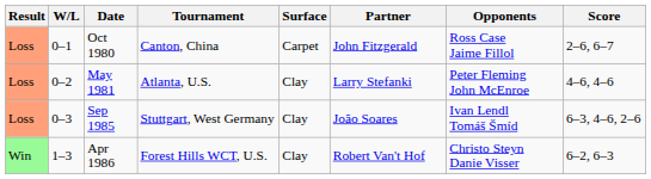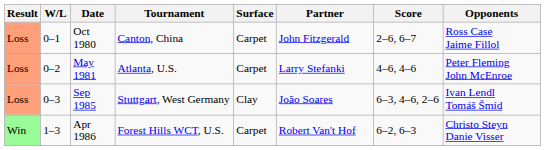 <table class="sortable wikitable">
 <tr>
 <th style="width:40px">Result</th>
 <th style="width:35px" class="unsortable">W/L</th>
 <th style="width:55px">Date</th>
 <th style="width:160px">Tournament</th>
 <th style="width:50px">Surface</th>
 <th style="width:130px">Partner</th>
+<th style="width:90px" class="unsortable">Score</th>
 <th style="width:130px">Opponents</th>
-<th style="width:90px" class="unsortable">Score</th>
 </tr>
 <tr>
 <td style="background:#ffa07a;">Loss</td>
 <td>0–1</td>
 <td>Oct 1980</td>
 <td><a href='#'>Canton</a>, China</td>
 <td>Carpet</td>
 <td> <a href='#'>John Fitzgerald</a></td>
+<td>2–6, 6–7</td>
 <td> <a href='#'>Ross Case</a> <br>  <a href='#'>Jaime Fillol</a></td>
-<td>2–6, 6–7</td>
 </tr>
 <tr>
 <td style="background:#ffa07a;">Loss</td>
 <td>0–2</td>
 <td><a href='#'>May 1981</a></td>
 <td><a href='#'>Atlanta</a>, U.S.</td>
-<td>Clay</td>
+<td>Carpet</td>
 <td> <a href='#'>Larry Stefanki</a></td>
+<td>4–6, 4–6</td>
 <td> <a href='#'>Peter Fleming</a> <br>  <a href='#'>John McEnroe</a></td>
-<td>4–6, 4–6</td>
 </tr>
 <tr>
 <td style="background:#ffa07a;">Loss</td>
 <td>0–3</td>
 <td><a href='#'>Sep 1985</a></td>
 <td><a href='#'>Stuttgart</a>, West Germany</td>
 <td>Clay</td>
 <td> <a href='#'>João Soares</a></td>
+<td>6–3, 4–6, 2–6</td>
 <td> <a href='#'>Ivan Lendl</a> <br>  <a href='#'>Tomáš Šmíd</a></td>
-<td>6–3, 4–6, 2–6</td>
 </tr>
 <tr>
 <td style="background:#98fb98;">Win</td>
 <td>1–3</td>
 <td>Apr 1986</td>
 <td><a href='#'>Forest Hills WCT</a>, U.S.</td>
-<td>Clay</td>
+<td>Carpet</td>
 <td> <a href='#'>Robert Van't Hof</a></td>
+<td>6–2, 6–3</td>
 <td> <a href='#'>Christo Steyn</a> <br>  <a href='#'>Danie Visser</a></td>
-<td>6–2, 6–3</td>
 </tr>
 </table>
